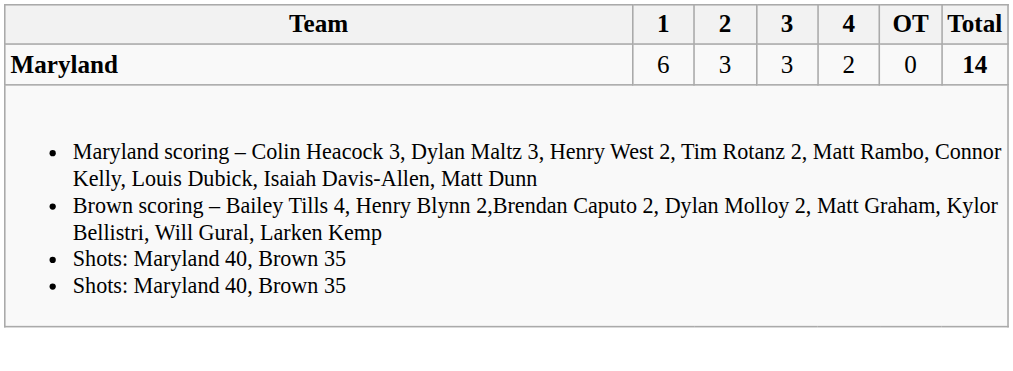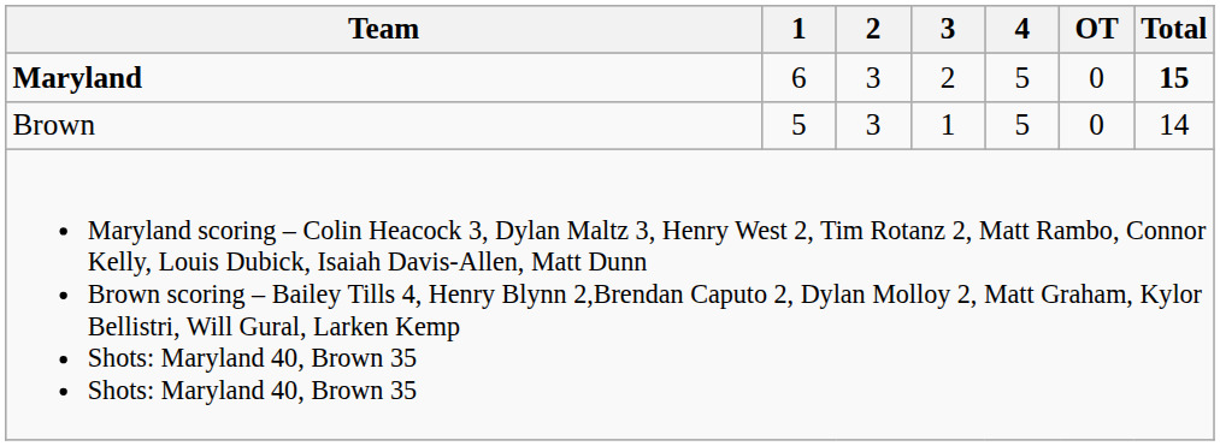 <table class="wikitable" style="text-align:center; max-width:40em">
 <tr>
 <th>Team</th>
 <th style="width:2em">1</th>
 <th style="width:2em">2</th>
 <th style="width:2em">3</th>
 <th style="width:2em">4</th>
 <th style="width:2em">OT</th>
 <th style="width:2em">Total</th>
 </tr>
 <tr>
 <td style="text-align:left"><strong>Maryland</strong></td>
 <td>6</td>
 <td>3</td>
+<td>2</td>
+<td>5</td>
+<td>0</td>
+<td><strong>15</strong></td>
+</tr>
+<tr>
+<td style="text-align:left">Brown</td>
+<td>5</td>
 <td>3</td>
-<td>2</td>
+<td>1</td>
+<td>5</td>
 <td>0</td>
-<td><strong>14</strong></td>
+<td>14</td>
 </tr>
 <tr>
 <td colspan=7 style="text-align:left; font-size:88%;"><br><ul><li>Maryland scoring – Colin Heacock 3, Dylan Maltz 3, Henry West 2, Tim Rotanz 2, Matt Rambo, Connor Kelly, Louis Dubick, Isaiah Davis-Allen, Matt Dunn</li><li>Brown scoring – Bailey Tills 4, Henry Blynn 2,Brendan Caputo 2, Dylan Molloy 2, Matt Graham, Kylor Bellistri, Will Gural, Larken Kemp</li><li>Shots: Maryland 40, Brown 35</li><li>Shots: Maryland 40, Brown 35</li></ul></td>
 </tr>
 </table>
